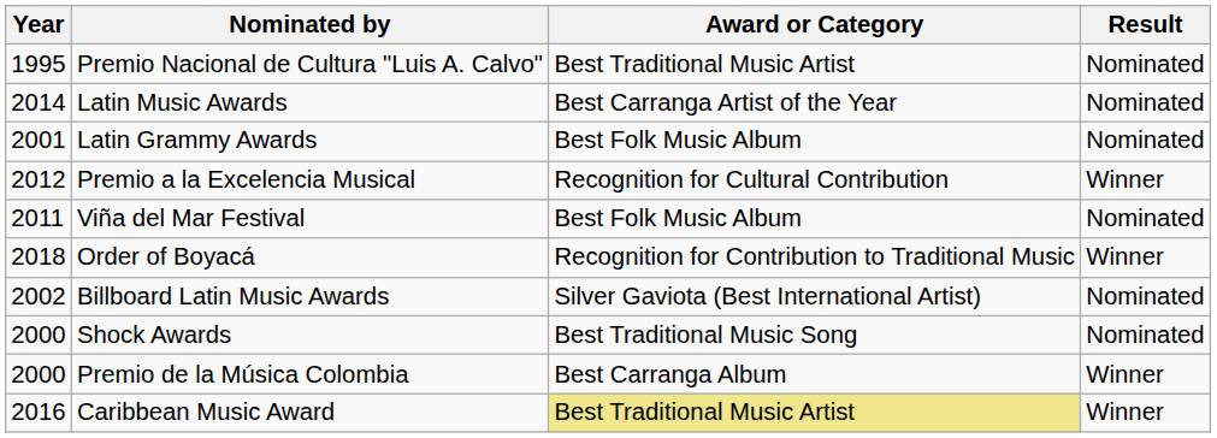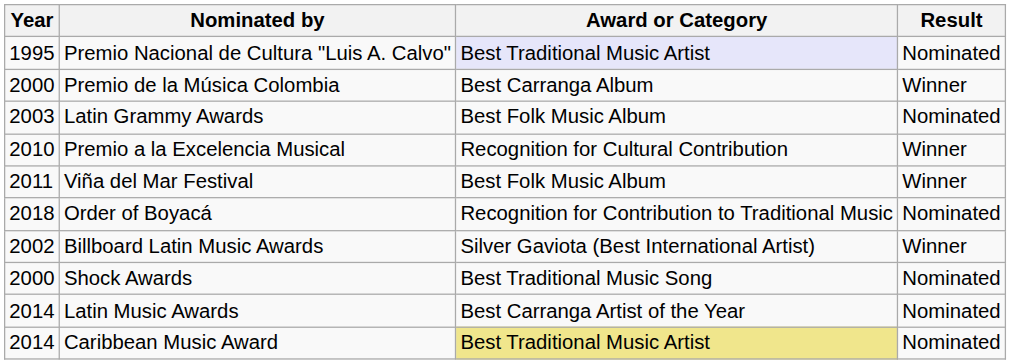 <table class="wikitable">
 <tr>
 <th>Year</th>
 <th>Nominated by</th>
 <th>Award or Category</th>
 <th>Result</th>
 </tr>
 <tr>
 <td>1995</td>
 <td>Premio Nacional de Cultura "Luis A. Calvo"</td>
-<td>Best Traditional Music Artist</td>
+<td style="background: lavender;">Best Traditional Music Artist</td>
+<td>Nominated</td>
+</tr>
+<tr>
+<td>2000</td>
+<td>Premio de la Música Colombia</td>
+<td>Best Carranga Album</td>
+<td>Winner</td>
+</tr>
+<tr>
+<td>2003</td>
+<td>Latin Grammy Awards</td>
+<td>Best Folk Music Album</td>
+<td>Nominated</td>
+</tr>
+<tr>
+<td>2010</td>
+<td>Premio a la Excelencia Musical</td>
+<td>Recognition for Cultural Contribution</td>
+<td>Winner</td>
+</tr>
+<tr>
+<td>2011</td>
+<td>Viña del Mar Festival</td>
+<td>Best Folk Music Album</td>
+<td>Winner</td>
+</tr>
+<tr>
+<td>2018</td>
+<td>Order of Boyacá</td>
+<td>Recognition for Contribution to Traditional Music</td>
+<td>Nominated</td>
+</tr>
+<tr>
+<td>2002</td>
+<td>Billboard Latin Music Awards</td>
+<td>Silver Gaviota (Best International Artist)</td>
+<td>Winner</td>
+</tr>
+<tr>
+<td>2000</td>
+<td>Shock Awards</td>
+<td>Best Traditional Music Song</td>
 <td>Nominated</td>
 </tr>
 <tr>
 <td>2014</td>
 <td>Latin Music Awards</td>
 <td>Best Carranga Artist of the Year</td>
 <td>Nominated</td>
 </tr>
 <tr>
-<td>2001</td>
-<td>Latin Grammy Awards</td>
-<td>Best Folk Music Album</td>
+<td>2014</td>
+<td>Caribbean Music Award</td>
+<td style="background: khaki;">Best Traditional Music Artist</td>
 <td>Nominated</td>
 </tr>
-<tr>
-<td>2012</td>
-<td>Premio a la Excelencia Musical</td>
-<td>Recognition for Cultural Contribution</td>
-<td>Winner</td>
-</tr>
-<tr>
-<td>2011</td>
-<td>Viña del Mar Festival</td>
-<td>Best Folk Music Album</td>
-<td>Nominated</td>
-</tr>
-<tr>
-<td>2018</td>
-<td>Order of Boyacá</td>
-<td>Recognition for Contribution to Traditional Music</td>
-<td>Winner</td>
-</tr>
-<tr>
-<td>2002</td>
-<td>Billboard Latin Music Awards</td>
-<td>Silver Gaviota (Best International Artist)</td>
-<td>Nominated</td>
-</tr>
-<tr>
-<td>2000</td>
-<td>Shock Awards</td>
-<td>Best Traditional Music Song</td>
-<td>Nominated</td>
-</tr>
-<tr>
-<td>2000</td>
-<td>Premio de la Música Colombia</td>
-<td>Best Carranga Album</td>
-<td>Winner</td>
-</tr>
-<tr>
-<td>2016</td>
-<td>Caribbean Music Award</td>
-<td style="background: khaki;">Best Traditional Music Artist</td>
-<td>Winner</td>
-</tr>
 </table>
